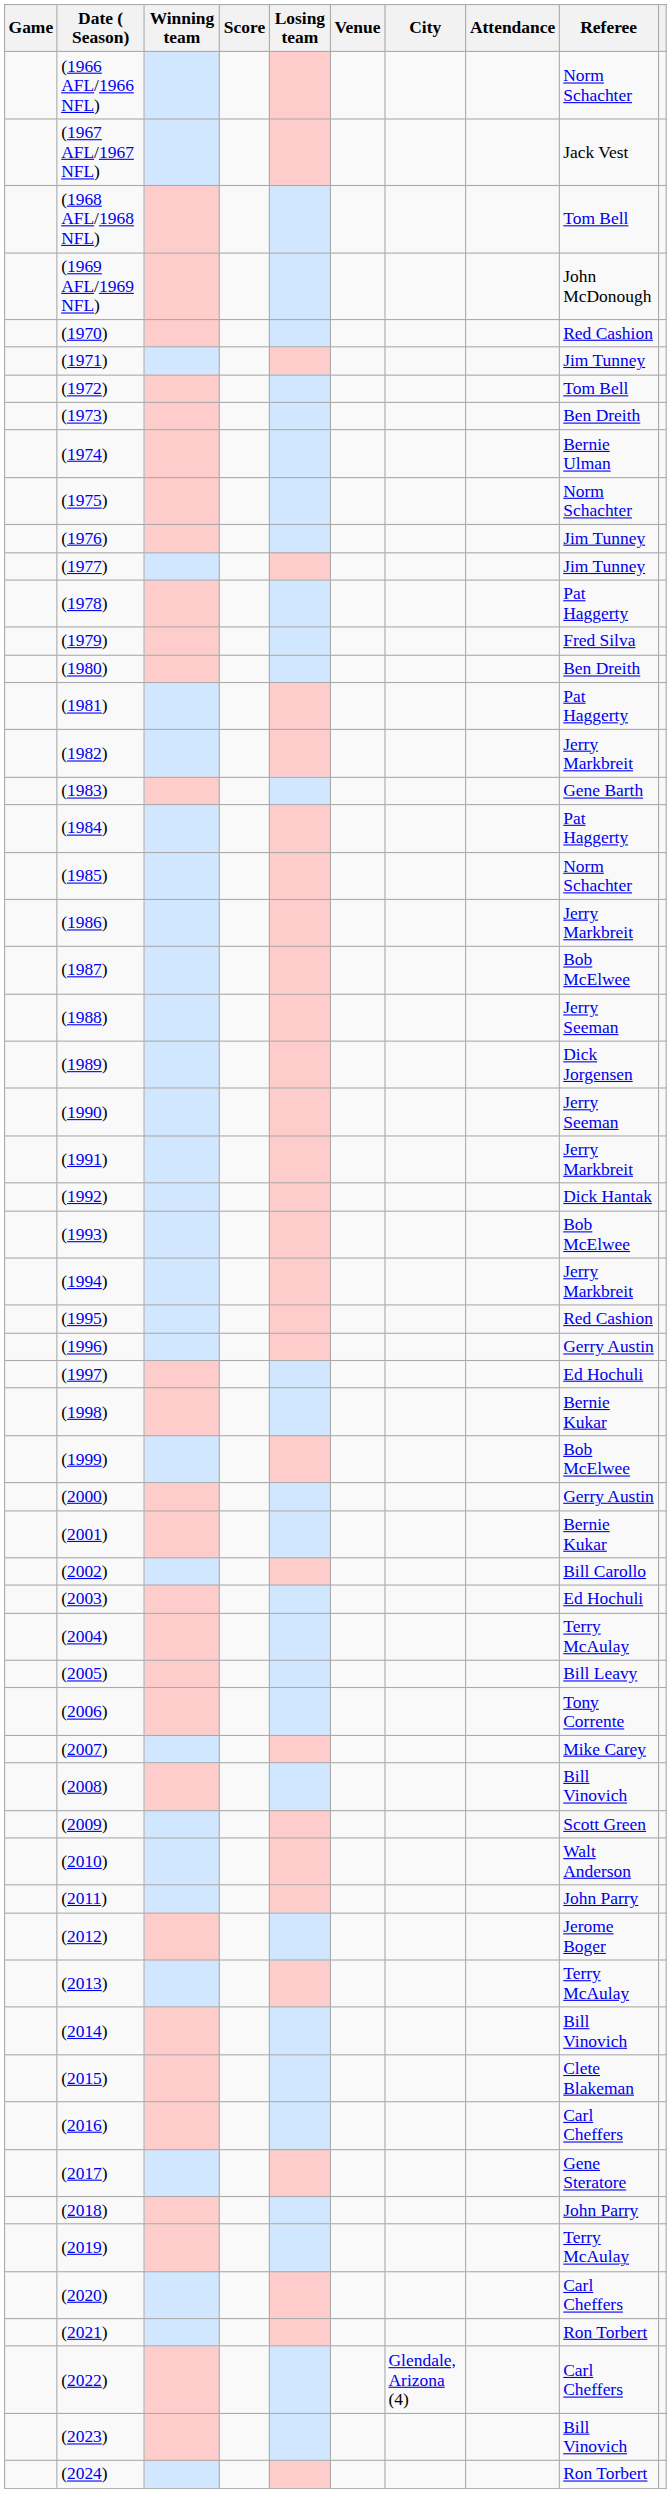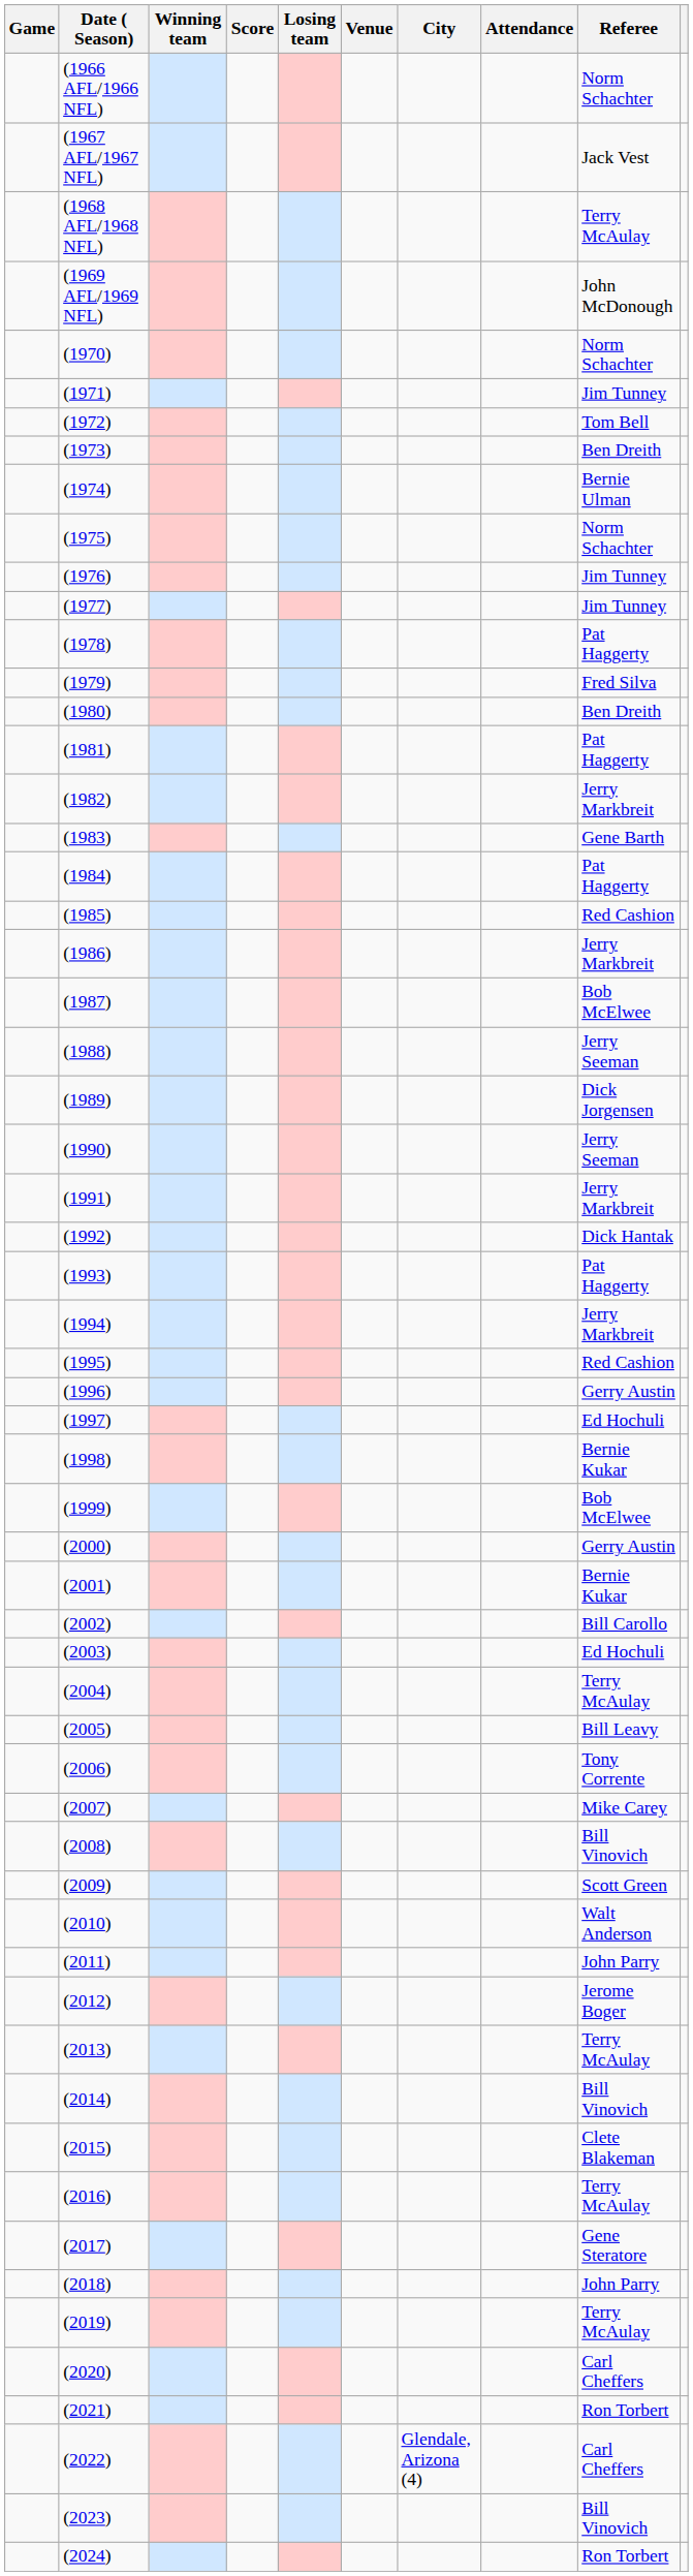 <table class="wikitable sortable sticky-header">
 <tr>
 <th>Game</th>
 <th>Date (<wbr>Season)</th>
 <th>Winning team</th>
 <th>Score</th>
 <th>Losing team</th>
 <th>Venue</th>
 <th>City</th>
 <th>Attendance</th>
 <th>Referee</th>
 <th class="unsortable"></th>
 </tr>
 <tr>
 <td style="text-align: center;"></td>
 <td> (<a href='#'>1966 AFL</a>/<a href='#'>1966 NFL</a>)</td>
 <td style="background:#d0e7ff;"></td>
 <td style="text-align: center;"></td>
 <td style="background:#ffcccc;"></td>
 <td></td>
 <td></td>
 <td style="text-align: center;"></td>
 <td><a href='#'>Norm Schachter</a></td>
 <td style="text-align: center;"><wbr></td>
 </tr>
 <tr>
 <td style="text-align: center;"></td>
 <td> (<a href='#'>1967 AFL</a>/<a href='#'>1967 NFL</a>)</td>
 <td style="background:#d0e7ff;"></td>
 <td style="text-align: center;"></td>
 <td style="background:#ffcccc;"></td>
 <td></td>
 <td></td>
 <td style="text-align: center;"></td>
 <td>Jack Vest</td>
 <td style="text-align: center;"><wbr></td>
 </tr>
 <tr>
 <td style="text-align: center;"></td>
 <td> (<a href='#'>1968 AFL</a>/<a href='#'>1968 NFL</a>)</td>
 <td style="background:#ffcccc;"></td>
 <td style="text-align: center;"></td>
 <td style="background:#d0e7ff;"></td>
 <td></td>
 <td></td>
 <td style="text-align: center;"></td>
-<td><a href='#'>Tom Bell</a></td>
+<td><a href='#'>Terry McAulay</a></td>
 <td style="text-align: center;"><wbr></td>
 </tr>
 <tr>
 <td style="text-align: center;"></td>
 <td> (<a href='#'>1969 AFL</a>/<a href='#'>1969 NFL</a>)</td>
 <td style="background:#ffcccc;"></td>
 <td style="text-align: center;"></td>
 <td style="background:#d0e7ff;"></td>
 <td></td>
 <td></td>
 <td style="text-align: center;"></td>
 <td>John McDonough</td>
 <td style="text-align: center;"><wbr></td>
 </tr>
 <tr>
 <td style="text-align: center;"></td>
 <td> (<a href='#'>1970</a>)</td>
 <td style="background:#ffcccc;"></td>
 <td style="text-align: center;"></td>
 <td style="background:#d0e7ff;"></td>
 <td></td>
 <td></td>
 <td style="text-align: center;"></td>
-<td><a href='#'>Red Cashion</a></td>
+<td><a href='#'>Norm Schachter</a></td>
 <td style="text-align: center;"><wbr></td>
 </tr>
 <tr>
 <td style="text-align: center;"></td>
 <td> (<a href='#'>1971</a>)</td>
 <td style="background:#d0e7ff;"></td>
 <td style="text-align: center;"></td>
 <td style="background:#ffcccc;"></td>
 <td></td>
 <td></td>
 <td style="text-align: center;"></td>
 <td><a href='#'>Jim Tunney</a></td>
 <td style="text-align: center;"><wbr></td>
 </tr>
 <tr>
 <td style="text-align: center;"></td>
 <td> (<a href='#'>1972</a>)</td>
 <td style="background:#ffcccc;"></td>
 <td style="text-align: center;"></td>
 <td style="background:#d0e7ff;"></td>
 <td></td>
 <td></td>
 <td style="text-align: center;"></td>
 <td><a href='#'>Tom Bell</a></td>
 <td style="text-align: center;"><wbr></td>
 </tr>
 <tr>
 <td style="text-align: center;"></td>
 <td> (<a href='#'>1973</a>)</td>
 <td style="background:#ffcccc;"></td>
 <td style="text-align: center;"></td>
 <td style="background:#d0e7ff;"></td>
 <td></td>
 <td></td>
 <td style="text-align: center;"></td>
 <td><a href='#'>Ben Dreith</a></td>
 <td style="text-align: center;"><wbr></td>
 </tr>
 <tr>
 <td style="text-align: center;"></td>
 <td> (<a href='#'>1974</a>)</td>
 <td style="background:#ffcccc;"></td>
 <td style="text-align: center;"></td>
 <td style="background:#d0e7ff;"></td>
 <td></td>
 <td></td>
 <td style="text-align: center;"></td>
 <td><a href='#'>Bernie Ulman</a></td>
 <td style="text-align: center;"><wbr></td>
 </tr>
 <tr>
 <td style="text-align: center;"></td>
 <td> (<a href='#'>1975</a>)</td>
 <td style="background:#ffcccc;"></td>
 <td style="text-align: center;"></td>
 <td style="background:#d0e7ff;"></td>
 <td></td>
 <td></td>
 <td style="text-align: center;"></td>
 <td><a href='#'>Norm Schachter</a></td>
 <td style="text-align: center;"><wbr></td>
 </tr>
 <tr>
 <td style="text-align: center;"></td>
 <td> (<a href='#'>1976</a>)</td>
 <td style="background:#ffcccc;"></td>
 <td style="text-align: center;"></td>
 <td style="background:#d0e7ff;"></td>
 <td></td>
 <td></td>
 <td style="text-align: center;"></td>
 <td><a href='#'>Jim Tunney</a></td>
 <td style="text-align: center;"><wbr></td>
 </tr>
 <tr>
 <td style="text-align: center;"></td>
 <td> (<a href='#'>1977</a>)</td>
 <td style="background:#d0e7ff;"></td>
 <td style="text-align: center;"></td>
 <td style="background:#ffcccc;"></td>
 <td></td>
 <td></td>
 <td style="text-align: center;"></td>
 <td><a href='#'>Jim Tunney</a></td>
 <td style="text-align: center;"><wbr></td>
 </tr>
 <tr>
 <td style="text-align: center;"></td>
 <td> (<a href='#'>1978</a>)</td>
 <td style="background:#ffcccc;"></td>
 <td style="text-align: center;"></td>
 <td style="background:#d0e7ff;"></td>
 <td></td>
 <td></td>
 <td style="text-align: center;"></td>
 <td><a href='#'>Pat Haggerty</a></td>
 <td style="text-align: center;"><wbr></td>
 </tr>
 <tr>
 <td style="text-align: center;"></td>
 <td> (<a href='#'>1979</a>)</td>
 <td style="background:#ffcccc;"></td>
 <td style="text-align: center;"></td>
 <td style="background:#d0e7ff;"></td>
 <td></td>
 <td></td>
 <td style="text-align: center;"></td>
 <td><a href='#'>Fred Silva</a></td>
 <td style="text-align: center;"><wbr></td>
 </tr>
 <tr>
 <td style="text-align: center;"></td>
 <td> (<a href='#'>1980</a>)</td>
 <td style="background:#ffcccc;"></td>
 <td style="text-align: center;"></td>
 <td style="background:#d0e7ff;"></td>
 <td></td>
 <td></td>
 <td style="text-align: center;"></td>
 <td><a href='#'>Ben Dreith</a></td>
 <td style="text-align: center;"><wbr></td>
 </tr>
 <tr>
 <td style="text-align: center;"></td>
 <td> (<a href='#'>1981</a>)</td>
 <td style="background:#d0e7ff;"></td>
 <td style="text-align: center;"></td>
 <td style="background:#ffcccc;"></td>
 <td></td>
 <td></td>
 <td style="text-align: center;"></td>
 <td><a href='#'>Pat Haggerty</a></td>
 <td style="text-align: center;"><wbr></td>
 </tr>
 <tr>
 <td style="text-align: center;"></td>
 <td> (<a href='#'>1982</a>)</td>
 <td style="background:#d0e7ff;"></td>
 <td style="text-align: center;"></td>
 <td style="background:#ffcccc;"></td>
 <td></td>
 <td></td>
 <td style="text-align: center;"></td>
 <td><a href='#'>Jerry Markbreit</a></td>
 <td style="text-align: center;"><wbr></td>
 </tr>
 <tr>
 <td style="text-align: center;"></td>
 <td> (<a href='#'>1983</a>)</td>
 <td style="background:#ffcccc;"></td>
 <td style="text-align: center;"></td>
 <td style="background:#d0e7ff;"></td>
 <td></td>
 <td></td>
 <td style="text-align: center;"></td>
 <td><a href='#'>Gene Barth</a></td>
 <td style="text-align: center;"><wbr></td>
 </tr>
 <tr>
 <td style="text-align: center;"></td>
 <td> (<a href='#'>1984</a>)</td>
 <td style="background:#d0e7ff;"></td>
 <td style="text-align: center;"></td>
 <td style="background:#ffcccc;"></td>
 <td></td>
 <td></td>
 <td style="text-align: center;"></td>
 <td><a href='#'>Pat Haggerty</a></td>
 <td style="text-align: center;"><wbr></td>
 </tr>
 <tr>
 <td style="text-align: center;"></td>
 <td> (<a href='#'>1985</a>)</td>
 <td style="background:#d0e7ff;"></td>
 <td style="text-align: center;"></td>
 <td style="background:#ffcccc;"></td>
 <td></td>
 <td></td>
 <td style="text-align: center;"></td>
-<td><a href='#'>Norm Schachter</a></td>
+<td><a href='#'>Red Cashion</a></td>
 <td style="text-align: center;"></td>
 </tr>
 <tr>
 <td style="text-align: center;"></td>
 <td> (<a href='#'>1986</a>)</td>
 <td style="background:#d0e7ff;"></td>
 <td style="text-align: center;"></td>
 <td style="background:#ffcccc;"></td>
 <td></td>
 <td></td>
 <td style="text-align: center;"></td>
 <td><a href='#'>Jerry Markbreit</a></td>
 <td style="text-align: center;"><wbr></td>
 </tr>
 <tr>
 <td style="text-align: center;"></td>
 <td> (<a href='#'>1987</a>)</td>
 <td style="background:#d0e7ff;"></td>
 <td style="text-align: center;"></td>
 <td style="background:#ffcccc;"></td>
 <td></td>
 <td></td>
 <td style="text-align: center;"></td>
 <td><a href='#'>Bob McElwee</a></td>
 <td style="text-align: center;"><wbr></td>
 </tr>
 <tr>
 <td style="text-align: center;"></td>
 <td> (<a href='#'>1988</a>)</td>
 <td style="background:#d0e7ff;"></td>
 <td style="text-align: center;"></td>
 <td style="background:#ffcccc;"></td>
 <td></td>
 <td></td>
 <td style="text-align: center;"></td>
 <td><a href='#'>Jerry Seeman</a></td>
 <td style="text-align: center;"><wbr></td>
 </tr>
 <tr>
 <td style="text-align: center;"></td>
 <td> (<a href='#'>1989</a>)</td>
 <td style="background:#d0e7ff;"></td>
 <td style="text-align: center;"></td>
 <td style="background:#ffcccc;"></td>
 <td></td>
 <td></td>
 <td style="text-align: center;"></td>
 <td><a href='#'>Dick Jorgensen</a></td>
 <td style="text-align: center;"><wbr></td>
 </tr>
 <tr>
 <td style="text-align: center;"></td>
 <td> (<a href='#'>1990</a>)</td>
 <td style="background:#d0e7ff;"></td>
 <td style="text-align: center;"></td>
 <td style="background:#ffcccc;"></td>
 <td></td>
 <td></td>
 <td style="text-align: center;"></td>
 <td><a href='#'>Jerry Seeman</a></td>
 <td style="text-align: center;"><wbr></td>
 </tr>
 <tr>
 <td style="text-align: center;"></td>
 <td> (<a href='#'>1991</a>)</td>
 <td style="background:#d0e7ff;"></td>
 <td style="text-align: center;"></td>
 <td style="background:#ffcccc;"></td>
 <td></td>
 <td></td>
 <td style="text-align: center;"></td>
 <td><a href='#'>Jerry Markbreit</a></td>
 <td style="text-align: center;"><wbr></td>
 </tr>
 <tr>
 <td style="text-align: center;"></td>
 <td> (<a href='#'>1992</a>)</td>
 <td style="background:#d0e7ff;"></td>
 <td style="text-align: center;"></td>
 <td style="background:#ffcccc;"></td>
 <td></td>
 <td></td>
 <td style="text-align: center;"></td>
 <td><a href='#'>Dick Hantak</a></td>
 <td style="text-align: center;"><wbr></td>
 </tr>
 <tr>
 <td style="text-align: center;"></td>
 <td> (<a href='#'>1993</a>)</td>
 <td style="background:#d0e7ff;"></td>
 <td style="text-align: center;"></td>
 <td style="background:#ffcccc;"></td>
 <td></td>
 <td></td>
 <td style="text-align: center;"></td>
-<td><a href='#'>Bob McElwee</a></td>
+<td><a href='#'>Pat Haggerty</a></td>
 <td style="text-align: center;"><wbr></td>
 </tr>
 <tr>
 <td style="text-align: center;"></td>
 <td> (<a href='#'>1994</a>)</td>
 <td style="background:#d0e7ff;"></td>
 <td style="text-align: center;"></td>
 <td style="background:#ffcccc;"></td>
 <td></td>
 <td></td>
 <td style="text-align: center;"></td>
 <td><a href='#'>Jerry Markbreit</a></td>
 <td style="text-align: center;"><wbr></td>
 </tr>
 <tr>
 <td style="text-align: center;"></td>
 <td> (<a href='#'>1995</a>)</td>
 <td style="background:#d0e7ff;"></td>
 <td style="text-align: center;"></td>
 <td style="background:#ffcccc;"></td>
 <td></td>
 <td></td>
 <td style="text-align: center;"></td>
 <td><a href='#'>Red Cashion</a></td>
 <td style="text-align: center;"><wbr></td>
 </tr>
 <tr>
 <td style="text-align: center;"></td>
 <td> (<a href='#'>1996</a>)</td>
 <td style="background:#d0e7ff;"></td>
 <td style="text-align: center;"></td>
 <td style="background:#ffcccc;"></td>
 <td></td>
 <td></td>
 <td style="text-align: center;"></td>
 <td><a href='#'>Gerry Austin</a></td>
 <td style="text-align: center;"><wbr></td>
 </tr>
 <tr>
 <td style="text-align: center;"></td>
 <td> (<a href='#'>1997</a>)</td>
 <td style="background:#ffcccc;"></td>
 <td style="text-align: center;"></td>
 <td style="background:#d0e7ff;"></td>
 <td></td>
 <td></td>
 <td style="text-align: center;"></td>
 <td><a href='#'>Ed Hochuli</a></td>
 <td style="text-align: center;"><wbr></td>
 </tr>
 <tr>
 <td style="text-align: center;"></td>
 <td> (<a href='#'>1998</a>)</td>
 <td style="background:#ffcccc;"></td>
 <td style="text-align: center;"></td>
 <td style="background:#d0e7ff;"></td>
 <td></td>
 <td></td>
 <td style="text-align: center;"></td>
 <td><a href='#'>Bernie Kukar</a></td>
 <td style="text-align: center;"><wbr></td>
 </tr>
 <tr>
 <td style="text-align: center;"></td>
 <td> (<a href='#'>1999</a>)</td>
 <td style="background:#d0e7ff;"></td>
 <td style="text-align: center;"></td>
 <td style="background:#ffcccc;"></td>
 <td></td>
 <td></td>
 <td style="text-align: center;"></td>
 <td><a href='#'>Bob McElwee</a></td>
 <td style="text-align: center;"><wbr></td>
 </tr>
 <tr>
 <td style="text-align: center;"></td>
 <td> (<a href='#'>2000</a>)</td>
 <td style="background:#ffcccc;"></td>
 <td style="text-align: center;"></td>
 <td style="background:#d0e7ff;"></td>
 <td></td>
 <td></td>
 <td style="text-align: center;"></td>
 <td><a href='#'>Gerry Austin</a></td>
 <td style="text-align: center;"><wbr></td>
 </tr>
 <tr>
 <td style="text-align: center;"></td>
 <td> (<a href='#'>2001</a>)</td>
 <td style="background:#ffcccc;"></td>
 <td style="text-align: center;"></td>
 <td style="background:#d0e7ff;"></td>
 <td></td>
 <td></td>
 <td style="text-align: center;"></td>
 <td><a href='#'>Bernie Kukar</a></td>
 <td style="text-align: center;"><wbr></td>
 </tr>
 <tr>
 <td style="text-align: center;"></td>
 <td> (<a href='#'>2002</a>)</td>
 <td style="background:#d0e7ff;"></td>
 <td style="text-align: center;"></td>
 <td style="background:#ffcccc;"></td>
 <td></td>
 <td></td>
 <td style="text-align: center;"></td>
 <td><a href='#'>Bill Carollo</a></td>
 <td style="text-align: center;"><wbr></td>
 </tr>
 <tr>
 <td style="text-align: center;"></td>
 <td> (<a href='#'>2003</a>)</td>
 <td style="background:#ffcccc;"></td>
 <td style="text-align: center;"></td>
 <td style="background:#d0e7ff;"></td>
 <td></td>
 <td></td>
 <td style="text-align: center;"></td>
 <td><a href='#'>Ed Hochuli</a></td>
 <td style="text-align: center;"><wbr></td>
 </tr>
 <tr>
 <td style="text-align: center;"></td>
 <td> (<a href='#'>2004</a>)</td>
 <td style="background:#ffcccc;"></td>
 <td style="text-align: center;"></td>
 <td style="background:#d0e7ff;"></td>
 <td></td>
 <td></td>
 <td style="text-align: center;"></td>
 <td><a href='#'>Terry McAulay</a></td>
 <td style="text-align: center;"><wbr></td>
 </tr>
 <tr>
 <td style="text-align: center;"></td>
 <td> (<a href='#'>2005</a>)</td>
 <td style="background:#ffcccc;"></td>
 <td style="text-align: center;"></td>
 <td style="background:#d0e7ff;"></td>
 <td></td>
 <td></td>
 <td style="text-align: center;"></td>
 <td><a href='#'>Bill Leavy</a></td>
 <td style="text-align: center;"><wbr></td>
 </tr>
 <tr>
 <td style="text-align: center;"></td>
 <td> (<a href='#'>2006</a>)</td>
 <td style="background:#ffcccc;"></td>
 <td style="text-align: center;"></td>
 <td style="background:#d0e7ff;"></td>
 <td></td>
 <td></td>
 <td style="text-align: center;"></td>
 <td><a href='#'>Tony Corrente</a></td>
 <td style="text-align: center;"><wbr></td>
 </tr>
 <tr>
 <td style="text-align: center;"></td>
 <td> (<a href='#'>2007</a>)</td>
 <td style="background:#d0e7ff;"></td>
 <td style="text-align: center;"></td>
 <td style="background:#ffcccc;"></td>
 <td></td>
 <td></td>
 <td style="text-align: center;"></td>
 <td><a href='#'>Mike Carey</a></td>
 <td style="text-align: center;"><wbr></td>
 </tr>
 <tr>
 <td style="text-align: center;"></td>
 <td> (<a href='#'>2008</a>)</td>
 <td style="background:#ffcccc;"></td>
 <td style="text-align: center;"></td>
 <td style="background:#d0e7ff;"></td>
 <td></td>
 <td></td>
 <td style="text-align: center;"></td>
 <td><a href='#'>Bill Vinovich</a></td>
 <td style="text-align: center;"><wbr></td>
 </tr>
 <tr>
 <td style="text-align: center;"></td>
 <td> (<a href='#'>2009</a>)</td>
 <td style="background:#d0e7ff;"></td>
 <td style="text-align: center;"></td>
 <td style="background:#ffcccc;"></td>
 <td></td>
 <td></td>
 <td style="text-align: center;"></td>
 <td><a href='#'>Scott Green</a></td>
 <td style="text-align: center;"><wbr></td>
 </tr>
 <tr>
 <td style="text-align: center;"></td>
 <td> (<a href='#'>2010</a>)</td>
 <td style="background:#d0e7ff;"></td>
 <td style="text-align: center;"></td>
 <td style="background:#ffcccc;"></td>
 <td></td>
 <td></td>
 <td style="text-align: center;"></td>
 <td><a href='#'>Walt Anderson</a></td>
 <td style="text-align: center;"><wbr><wbr></td>
 </tr>
 <tr>
 <td style="text-align: center;"></td>
 <td> (<a href='#'>2011</a>)</td>
 <td style="background:#d0e7ff;"></td>
 <td style="text-align: center;"></td>
 <td style="background:#ffcccc;"></td>
 <td></td>
 <td></td>
 <td style="text-align: center;"></td>
 <td><a href='#'>John Parry</a></td>
 <td style="text-align: center;"><wbr><wbr><wbr></td>
 </tr>
 <tr>
 <td style="text-align: center;"></td>
 <td> (<a href='#'>2012</a>)</td>
 <td style="background:#ffcccc;"></td>
 <td style="text-align: center;"></td>
 <td style="background:#d0e7ff;"></td>
 <td></td>
 <td></td>
 <td style="text-align: center;"></td>
 <td><a href='#'>Jerome Boger</a></td>
 <td style="text-align: center;"><wbr><wbr><wbr></td>
 </tr>
 <tr>
 <td style="text-align: center;"></td>
 <td> (<a href='#'>2013</a>)</td>
 <td style="background:#d0e7ff;"></td>
 <td style="text-align: center;"></td>
 <td style="background:#ffcccc;"></td>
 <td></td>
 <td></td>
 <td style="text-align: center;"></td>
 <td><a href='#'>Terry McAulay</a></td>
 <td style="text-align: center;"><wbr><wbr></td>
 </tr>
 <tr>
 <td style="text-align: center;"></td>
 <td> (<a href='#'>2014</a>)</td>
 <td style="background:#ffcccc;"></td>
 <td style="text-align: center;"></td>
 <td style="background:#d0e7ff;"></td>
 <td></td>
 <td></td>
 <td style="text-align: center;"></td>
 <td><a href='#'>Bill Vinovich</a></td>
 <td style="text-align: center;"><wbr><wbr><wbr></td>
 </tr>
 <tr>
 <td style="text-align: center;"><br></td>
 <td> (<a href='#'>2015</a>)</td>
 <td style="background:#ffcccc;"></td>
 <td style="text-align: center;"></td>
 <td style="background:#d0e7ff;"></td>
 <td></td>
 <td></td>
 <td style="text-align: center;"></td>
 <td><a href='#'>Clete Blakeman</a></td>
 <td style="text-align: center;"><wbr><wbr><wbr></td>
 </tr>
 <tr>
 <td style="text-align: center;"></td>
 <td> (<a href='#'>2016</a>)</td>
 <td style="background:#ffcccc;"></td>
 <td style="text-align: center;"></td>
 <td style="background:#d0e7ff;"></td>
 <td></td>
 <td></td>
 <td style="text-align: center;"></td>
-<td><a href='#'>Carl Cheffers</a></td>
+<td><a href='#'>Terry McAulay</a></td>
 <td style="text-align: center;"><wbr><wbr><wbr></td>
 </tr>
 <tr>
 <td style="text-align: center;"></td>
 <td> (<a href='#'>2017</a>)</td>
 <td style="background:#d0e7ff;"></td>
 <td style="text-align: center;"></td>
 <td style="background:#ffcccc;"></td>
 <td></td>
 <td></td>
 <td style="text-align: center;"></td>
 <td><a href='#'>Gene Steratore</a></td>
 <td style="text-align: center;"><wbr><wbr><wbr></td>
 </tr>
 <tr>
 <td style="text-align: center;"></td>
 <td> (<a href='#'>2018</a>)</td>
 <td style="background:#ffcccc;"></td>
 <td style="text-align: center;"></td>
 <td style="background:#d0e7ff;"></td>
 <td></td>
 <td></td>
 <td style="text-align: center;"></td>
 <td><a href='#'>John Parry</a></td>
 <td style="text-align: center;"><wbr><wbr></td>
 </tr>
 <tr>
 <td style="text-align: center;"></td>
 <td> (<a href='#'>2019</a>)</td>
 <td style="background:#ffcccc;"></td>
 <td style="text-align: center;"></td>
 <td style="background:#d0e7ff;"></td>
 <td></td>
 <td></td>
 <td style="text-align: center;"></td>
 <td><a href='#'>Terry McAulay</a></td>
 <td style="text-align: center;"><wbr></td>
 </tr>
 <tr>
 <td style="text-align: center;"></td>
 <td> (<a href='#'>2020</a>)</td>
 <td style="background:#d0e7ff;"></td>
 <td style="text-align: center;"></td>
 <td style="background:#ffcccc;"></td>
 <td></td>
 <td></td>
 <td style="text-align: center;"></td>
 <td><a href='#'>Carl Cheffers</a></td>
 <td style="text-align: center;"><wbr></td>
 </tr>
 <tr>
 <td style="text-align: center;"></td>
 <td> (<a href='#'>2021</a>)</td>
 <td style="background: #d0e7ff;"></td>
 <td style="text-align: center;"></td>
 <td style="background: #ffcccc;"></td>
 <td></td>
 <td></td>
 <td style="text-align: center;"></td>
 <td><a href='#'>Ron Torbert</a></td>
 <td style="text-align: center;"><wbr></td>
 </tr>
 <tr>
 <td style="text-align: center;"></td>
 <td> (<a href='#'>2022</a>)</td>
 <td style="background: #ffcccc;"></td>
 <td style="text-align: center;"></td>
 <td style="background: #d0e7ff;"></td>
 <td></td>
 <td><a href='#'>Glendale, Arizona</a> (4)</td>
 <td style="text-align: center;"></td>
 <td><a href='#'>Carl Cheffers</a></td>
 <td style="text-align: center;"></td>
 </tr>
 <tr>
 <td style="text-align: center;"></td>
 <td> (<a href='#'>2023</a>)</td>
 <td style="background: #ffcccc;"></td>
 <td style="text-align: center;"></td>
 <td style="background: #d0e7ff;"></td>
 <td></td>
 <td></td>
 <td style="text-align: center;"></td>
 <td><a href='#'>Bill Vinovich</a></td>
 <td style="text-align: center;"></td>
 </tr>
 <tr>
 <td style="text-align:center;"></td>
 <td> (<a href='#'>2024</a>)</td>
 <td style="background:#d0e7ff;"></td>
 <td style="text-align: center;"></td>
 <td style="background: #ffcccc;"></td>
 <td></td>
 <td></td>
 <td style="text-align: center;"></td>
 <td><a href='#'>Ron Torbert</a></td>
 <td style="text-align: center;"></td>
 </tr>
 </table>
